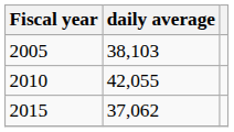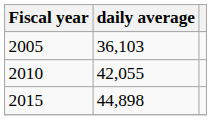 <table class="wikitable">
 <tr>
 <th>Fiscal year</th>
 <th>daily average</th>
 <th></th>
 </tr>
 <tr>
 <td>2005</td>
-<td>38,103</td>
+<td>36,103</td>
 <td></td>
 </tr>
 <tr>
 <td>2010</td>
 <td>42,055</td>
 <td></td>
 </tr>
 <tr>
 <td>2015</td>
-<td>37,062</td>
+<td>44,898</td>
 <td></td>
 </tr>
 <tr>
 </tr>
 </table>
